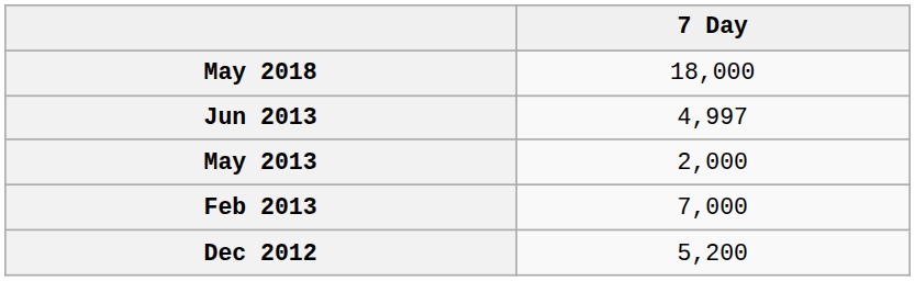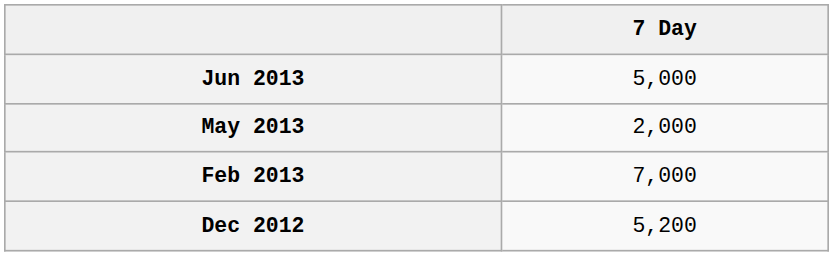 <table class="wikitable sortable" style="text-align:center; width:500px; height:150px;">
 <tr>
 <td style="text-align:center; background:#f0f0f0;"></td>
 <td style="text-align:center; background:#f0f0f0;"><strong>7 Day</strong></td>
 </tr>
 <tr>
-<th scope="row">May 2018</th>
-<td>18,000</td>
-</tr>
-<tr>
 <th scope="row">Jun 2013</th>
-<td>4,997</td>
+<td>5,000</td>
 </tr>
 <tr>
 <th scope="row">May 2013</th>
 <td>2,000</td>
 </tr>
 <tr>
 <th scope="row">Feb 2013</th>
 <td>7,000</td>
 </tr>
 <tr>
 <th scope="row">Dec 2012</th>
 <td>5,200</td>
 </tr>
 </table>
